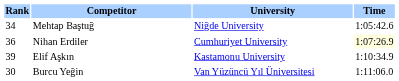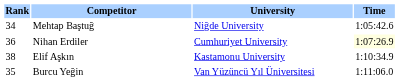 <table border="0" cellspacing="2" cellpadding="2">
 <tr bgcolor=AAD0FF>
 <th width=20>Rank</th>
 <th width=250>Competitor</th>
 <th width=250>University</th>
 <th width=50>Time</th>
 </tr>
 <tr>
 <td>34</td>
 <td>Mehtap Baştuğ</td>
 <td><a href='#'>Niğde University</a></td>
 <td>1:05:42.6</td>
 </tr>
 <tr>
 <td>36</td>
 <td>Nihan Erdiler</td>
 <td><a href='#'>Cumhuriyet University</a></td>
 <td style="background: lightyellow;">1:07:26.9</td>
 </tr>
 <tr>
-<td>39</td>
+<td>38</td>
 <td>Elif Aşkın</td>
 <td><a href='#'>Kastamonu University</a></td>
 <td>1:10:34.9</td>
 </tr>
 <tr>
-<td>30</td>
+<td>35</td>
 <td>Burcu Yeğin</td>
 <td><a href='#'>Van Yüzüncü Yıl Üniversitesi</a></td>
 <td>1:11:06.0</td>
 </tr>
 </table>
